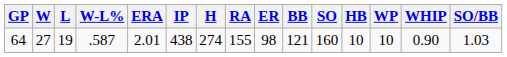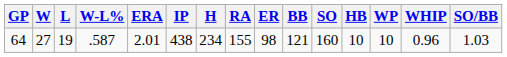 <table class="wikitable">
 <tr>
 <th><a href='#'>GP</a></th>
 <th><a href='#'>W</a></th>
 <th><a href='#'>L</a></th>
 <th><a href='#'>W-L%</a></th>
 <th><a href='#'>ERA</a></th>
 <th><a href='#'>IP</a></th>
 <th><a href='#'>H</a></th>
 <th><a href='#'>RA</a></th>
 <th><a href='#'>ER</a></th>
 <th><a href='#'>BB</a></th>
 <th><a href='#'>SO</a></th>
 <th><a href='#'>HB</a></th>
 <th><a href='#'>WP</a></th>
 <th><a href='#'>WHIP</a></th>
 <th><a href='#'>SO/BB</a></th>
 </tr>
 <tr align=center>
 <td>64</td>
 <td>27</td>
 <td>19</td>
 <td>.587</td>
 <td>2.01</td>
 <td>438</td>
-<td>274</td>
+<td>234</td>
 <td>155</td>
 <td>98</td>
 <td>121</td>
 <td>160</td>
 <td>10</td>
 <td>10</td>
-<td>0.90</td>
+<td>0.96</td>
 <td>1.03</td>
 </tr>
 </table>
